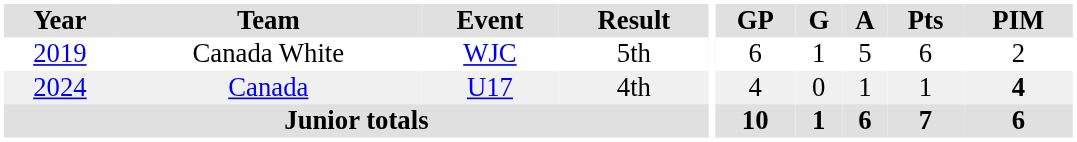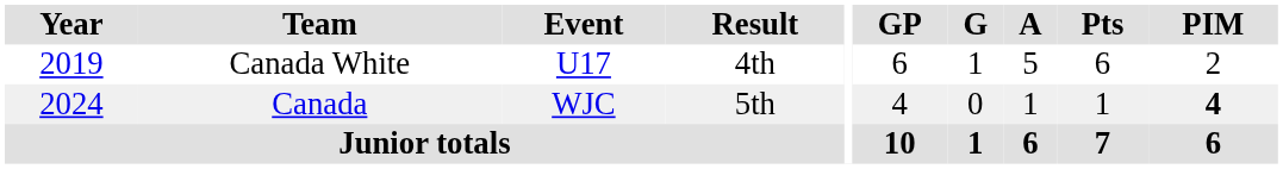 <table border="0" cellpadding="1" cellspacing="0" ID="Table3" style="text-align:center; width:40em">
 <tr bgcolor="#e0e0e0">
 <th>Year</th>
 <th>Team</th>
 <th>Event</th>
 <th>Result</th>
 <th rowspan="99" bgcolor="#ffffff"></th>
 <th>GP</th>
 <th>G</th>
 <th>A</th>
 <th>Pts</th>
 <th>PIM</th>
 </tr>
 <tr>
 <td><a href='#'>2019</a></td>
 <td>Canada White</td>
-<td><a href='#'>WJC</a></td>
-<td>5th</td>
+<td><a href='#'>U17</a></td>
+<td>4th</td>
 <td>6</td>
 <td>1</td>
 <td>5</td>
 <td>6</td>
 <td>2</td>
 </tr>
 <tr bgcolor="#f0f0f0">
 <td><a href='#'>2024</a></td>
 <td><a href='#'>Canada</a></td>
-<td><a href='#'>U17</a></td>
-<td>4th</td>
+<td><a href='#'>WJC</a></td>
+<td>5th</td>
 <td>4</td>
 <td>0</td>
 <td>1</td>
 <td>1</td>
 <td><strong>4</strong></td>
 </tr>
 <tr bgcolor="#e0e0e0">
 <th colspan="4">Junior totals</th>
 <th>10</th>
 <th>1</th>
 <th>6</th>
 <th>7</th>
 <th>6</th>
 </tr>
 </table>
